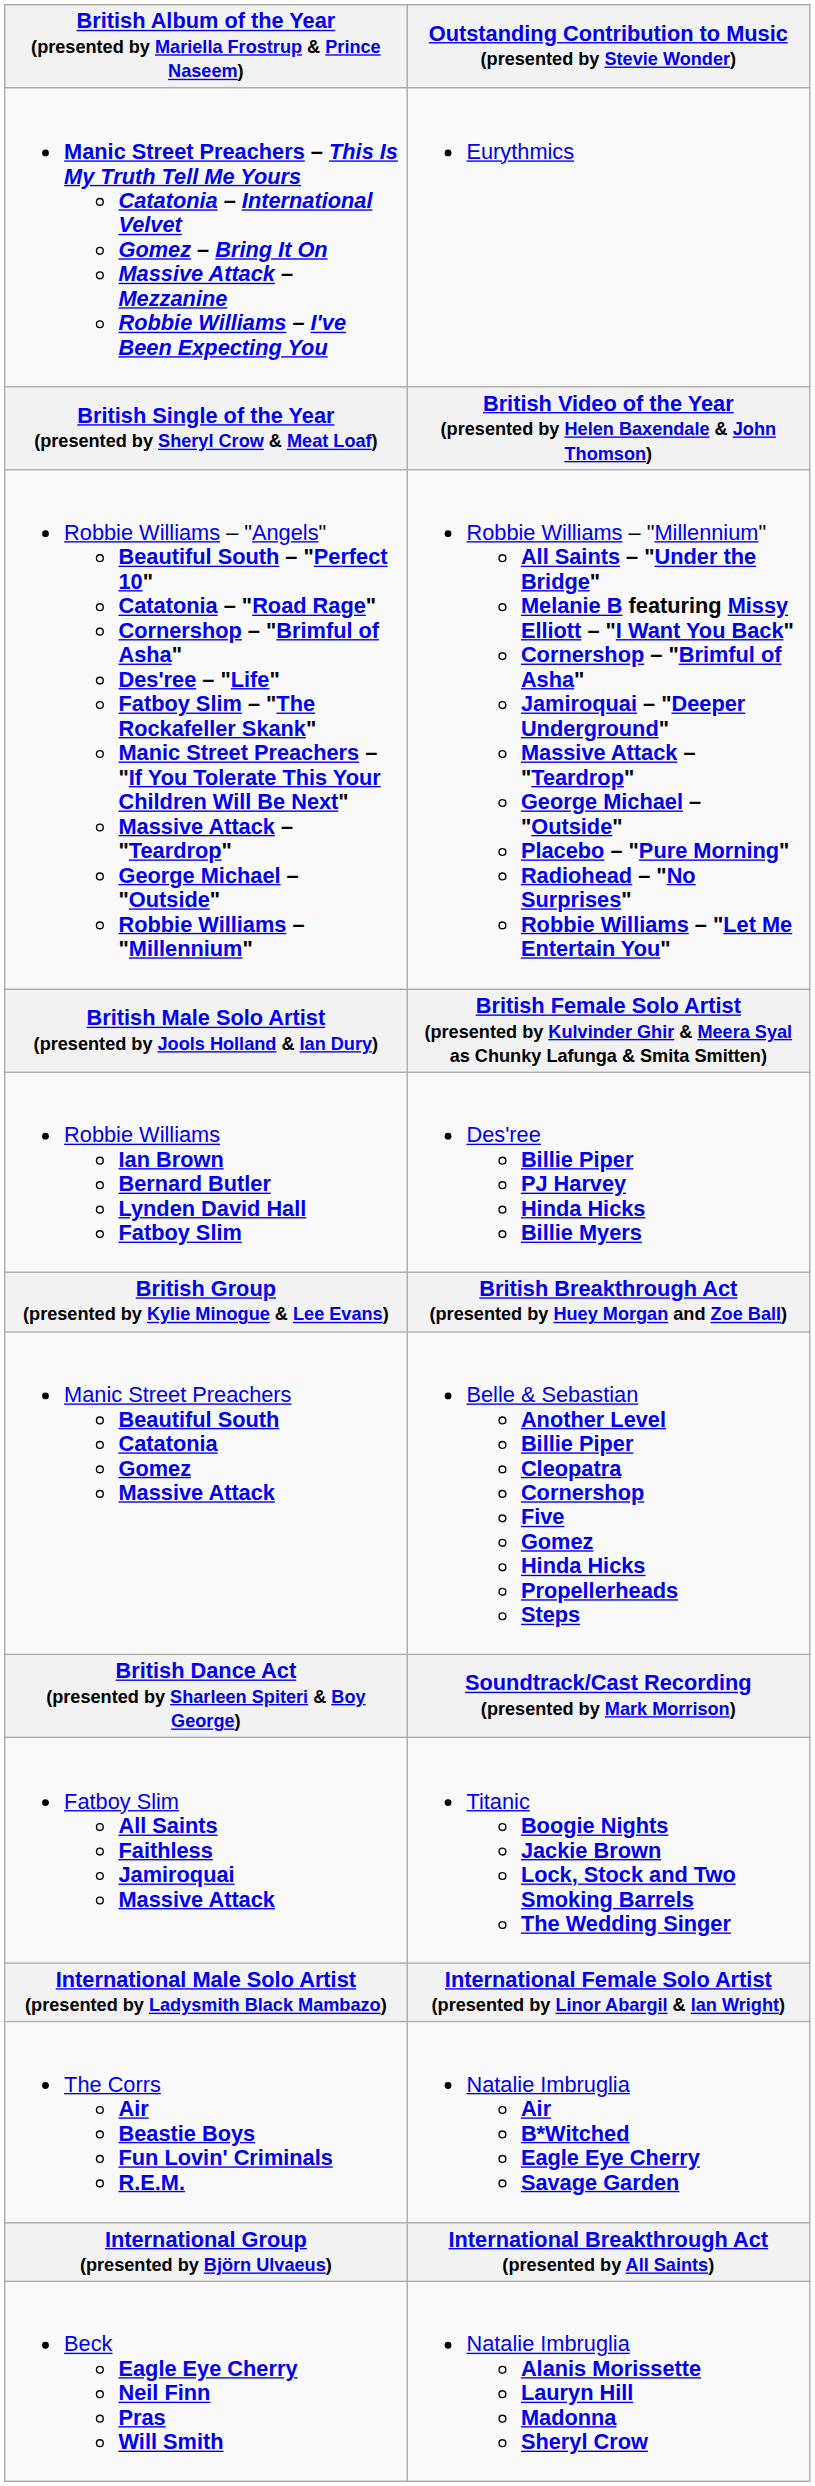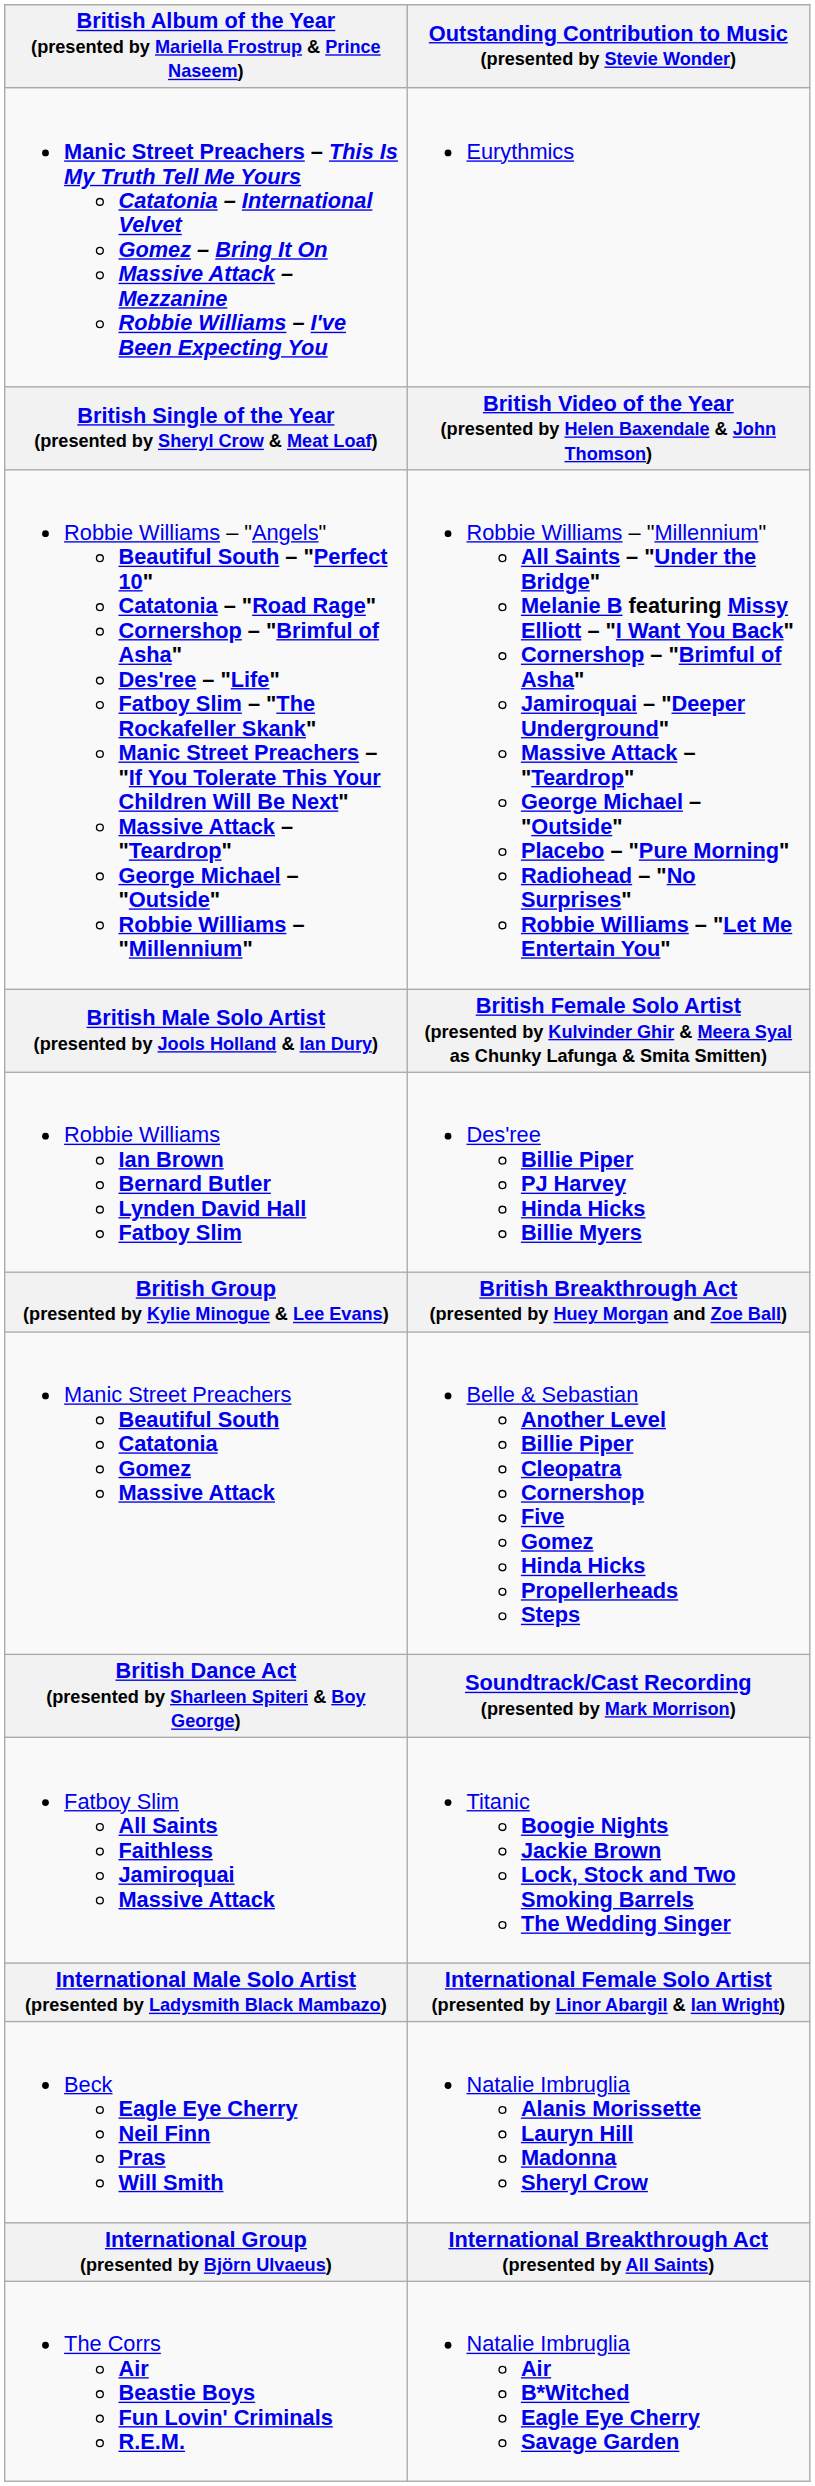 <table class="wikitable" style="width:95%">
 <tr bgcolor="#bebebe">
 <th width="50%"><a href='#'>British Album of the Year</a><br><small>(presented by <a href='#'>Mariella Frostrup</a> & <a href='#'>Prince Naseem</a>)</small></th>
 <th width="50%"><a href='#'>Outstanding Contribution to Music</a><br><small>(presented by <a href='#'>Stevie Wonder</a>)</small></th>
 </tr>
 <tr>
 <td valign="top"><br><ul><li><strong><a href='#'>Manic Street Preachers</a> – <em><a href='#'>This Is My Truth Tell Me Yours</a><strong><em><ul><li><a href='#'>Catatonia</a> – </em><a href='#'>International Velvet</a><em></li><li><a href='#'>Gomez</a> – </em><a href='#'>Bring It On</a><em></li><li><a href='#'>Massive Attack</a> – </em><a href='#'>Mezzanine</a><em></li><li><a href='#'>Robbie Williams</a> – </em><a href='#'>I've Been Expecting You</a><em></li></ul></li></ul></td>
 <td valign="top"><br><ul><li></strong><a href='#'>Eurythmics</a><strong></li></ul></td>
 </tr>
 <tr>
 <th width="50%"><a href='#'>British Single of the Year</a><br><small>(presented by <a href='#'>Sheryl Crow</a> & <a href='#'>Meat Loaf</a>)</small></th>
 <th width="50%"><a href='#'>British Video of the Year</a><br><small>(presented by <a href='#'>Helen Baxendale</a> & <a href='#'>John Thomson</a>)</small></th>
 </tr>
 <tr>
 <td valign="top"><br><ul><li></strong><a href='#'>Robbie Williams</a> – "<a href='#'>Angels</a>"<strong><ul><li><a href='#'>Beautiful South</a> – "<a href='#'>Perfect 10</a>"</li><li><a href='#'>Catatonia</a> – "<a href='#'>Road Rage</a>"</li><li><a href='#'>Cornershop</a> – "<a href='#'>Brimful of Asha</a>"</li><li><a href='#'>Des'ree</a> – "<a href='#'>Life</a>"</li><li><a href='#'>Fatboy Slim</a> – "<a href='#'>The Rockafeller Skank</a>"</li><li><a href='#'>Manic Street Preachers</a> – "<a href='#'>If You Tolerate This Your Children Will Be Next</a>"</li><li><a href='#'>Massive Attack</a> – "<a href='#'>Teardrop</a>"</li><li><a href='#'>George Michael</a> – "<a href='#'>Outside</a>"</li><li><a href='#'>Robbie Williams</a> – "<a href='#'>Millennium</a>"</li></ul></li></ul></td>
 <td valign="top"><br><ul><li></strong><a href='#'>Robbie Williams</a> – "<a href='#'>Millennium</a>"<strong><ul><li><a href='#'>All Saints</a> – "<a href='#'>Under the Bridge</a>"</li><li><a href='#'>Melanie B</a> featuring <a href='#'>Missy Elliott</a> – "<a href='#'>I Want You Back</a>"</li><li><a href='#'>Cornershop</a> – "<a href='#'>Brimful of Asha</a>"</li><li><a href='#'>Jamiroquai</a> – "<a href='#'>Deeper Underground</a>"</li><li><a href='#'>Massive Attack</a> – "<a href='#'>Teardrop</a>"</li><li><a href='#'>George Michael</a> – "<a href='#'>Outside</a>"</li><li><a href='#'>Placebo</a> – "<a href='#'>Pure Morning</a>"</li><li><a href='#'>Radiohead</a> – "<a href='#'>No Surprises</a>"</li><li><a href='#'>Robbie Williams</a> – "<a href='#'>Let Me Entertain You</a>"</li></ul></li></ul></td>
 </tr>
 <tr>
 <th width="50%"><a href='#'>British Male Solo Artist</a><br><small>(presented by <a href='#'>Jools Holland</a> & <a href='#'>Ian Dury</a>)</small></th>
 <th width="50%"><a href='#'>British Female Solo Artist</a><br><small>(presented by <a href='#'>Kulvinder Ghir</a> & <a href='#'>Meera Syal</a> as Chunky Lafunga & Smita Smitten)<br></small></th>
 </tr>
 <tr>
 <td valign="top"><br><ul><li></strong><a href='#'>Robbie Williams</a><strong><ul><li><a href='#'>Ian Brown</a></li><li><a href='#'>Bernard Butler</a></li><li><a href='#'>Lynden David Hall</a></li><li><a href='#'>Fatboy Slim</a></li></ul></li></ul></td>
 <td valign="top"><br><ul><li></strong><a href='#'>Des'ree</a><strong><ul><li><a href='#'>Billie Piper</a></li><li><a href='#'>PJ Harvey</a></li><li><a href='#'>Hinda Hicks</a></li><li><a href='#'>Billie Myers</a></li></ul></li></ul></td>
 </tr>
 <tr>
 <th width="50%"><a href='#'>British Group</a><br><small>(presented by <a href='#'>Kylie Minogue</a> & <a href='#'>Lee Evans</a>)</small></th>
 <th width="50%"><a href='#'>British Breakthrough Act</a><br><small>(presented by <a href='#'>Huey Morgan</a> and <a href='#'>Zoe Ball</a>)</small></th>
 </tr>
 <tr>
 <td valign="top"><br><ul><li></strong><a href='#'>Manic Street Preachers</a><strong><ul><li><a href='#'>Beautiful South</a></li><li><a href='#'>Catatonia</a></li><li><a href='#'>Gomez</a></li><li><a href='#'>Massive Attack</a></li></ul></li></ul></td>
 <td valign="top"><br><ul><li></strong><a href='#'>Belle & Sebastian</a><strong><ul><li><a href='#'>Another Level</a></li><li><a href='#'>Billie Piper</a></li><li><a href='#'>Cleopatra</a></li><li><a href='#'>Cornershop</a></li><li><a href='#'>Five</a></li><li><a href='#'>Gomez</a></li><li><a href='#'>Hinda Hicks</a></li><li><a href='#'>Propellerheads</a></li><li><a href='#'>Steps</a></li></ul></li></ul></td>
 </tr>
 <tr>
 <th width="50%"><a href='#'>British Dance Act</a><br><small>(presented by <a href='#'>Sharleen Spiteri</a> & <a href='#'>Boy George</a>)</small></th>
 <th width="50%"><a href='#'>Soundtrack/Cast Recording</a><br><small>(presented by <a href='#'>Mark Morrison</a>)</small></th>
 </tr>
 <tr>
 <td valign="top"><br><ul><li></strong><a href='#'>Fatboy Slim</a><strong><ul><li><a href='#'>All Saints</a></li><li><a href='#'>Faithless</a></li><li><a href='#'>Jamiroquai</a></li><li><a href='#'>Massive Attack</a></li></ul></li></ul></td>
 <td valign="top"><br><ul><li></em></strong><a href='#'>Titanic</a><strong><em><ul><li></em><a href='#'>Boogie Nights</a><em></li><li></em><a href='#'>Jackie Brown</a><em></li><li></em><a href='#'>Lock, Stock and Two Smoking Barrels</a><em></li><li></em><a href='#'>The Wedding Singer</a><em></li></ul></li></ul></td>
 </tr>
 <tr>
 <th width="50%"><a href='#'>International Male Solo Artist</a><br><small>(presented by <a href='#'>Ladysmith Black Mambazo</a>)</small></th>
 <th width="50%"><a href='#'>International Female Solo Artist</a><br><small>(presented by <a href='#'>Linor Abargil</a> & <a href='#'>Ian Wright</a>)</small></th>
 </tr>
 <tr>
-<td valign="top"><br><ul><li></strong><a href='#'>The Corrs</a><strong><ul><li><a href='#'>Air</a></li><li><a href='#'>Beastie Boys</a></li><li><a href='#'>Fun Lovin' Criminals</a></li><li><a href='#'>R.E.M.</a></li></ul></li></ul></td>
-<td valign="top"><br><ul><li></strong><a href='#'>Natalie Imbruglia</a><strong><ul><li><a href='#'>Air</a></li><li><a href='#'>B*Witched</a></li><li><a href='#'>Eagle Eye Cherry</a></li><li><a href='#'>Savage Garden</a></li></ul></li></ul></td>
+<td valign="top"><br><ul><li></strong><a href='#'>Beck</a><strong><ul><li><a href='#'>Eagle Eye Cherry</a></li><li><a href='#'>Neil Finn</a></li><li><a href='#'>Pras</a></li><li><a href='#'>Will Smith</a></li></ul></li></ul></td>
+<td valign="top"><br><ul><li></strong><a href='#'>Natalie Imbruglia</a><strong><ul><li><a href='#'>Alanis Morissette</a></li><li><a href='#'>Lauryn Hill</a></li><li><a href='#'>Madonna</a></li><li><a href='#'>Sheryl Crow</a></li></ul></li></ul></td>
 </tr>
 <tr>
 <th width="50%"><a href='#'>International Group</a><br><small>(presented by <a href='#'>Björn Ulvaeus</a>)</small></th>
 <th width="50%"><a href='#'>International Breakthrough Act</a><br><small>(presented by <a href='#'>All Saints</a>)</small></th>
 </tr>
 <tr>
-<td valign="top"><br><ul><li></strong><a href='#'>Beck</a><strong><ul><li><a href='#'>Eagle Eye Cherry</a></li><li><a href='#'>Neil Finn</a></li><li><a href='#'>Pras</a></li><li><a href='#'>Will Smith</a></li></ul></li></ul></td>
-<td valign="top"><br><ul><li></strong><a href='#'>Natalie Imbruglia</a><strong><ul><li><a href='#'>Alanis Morissette</a></li><li><a href='#'>Lauryn Hill</a></li><li><a href='#'>Madonna</a></li><li><a href='#'>Sheryl Crow</a></li></ul></li></ul></td>
+<td valign="top"><br><ul><li></strong><a href='#'>The Corrs</a><strong><ul><li><a href='#'>Air</a></li><li><a href='#'>Beastie Boys</a></li><li><a href='#'>Fun Lovin' Criminals</a></li><li><a href='#'>R.E.M.</a></li></ul></li></ul></td>
+<td valign="top"><br><ul><li></strong><a href='#'>Natalie Imbruglia</a><strong><ul><li><a href='#'>Air</a></li><li><a href='#'>B*Witched</a></li><li><a href='#'>Eagle Eye Cherry</a></li><li><a href='#'>Savage Garden</a></li></ul></li></ul></td>
 </tr>
 </table>
